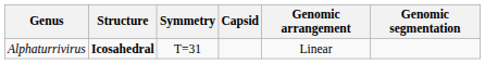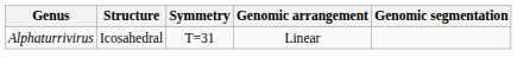 <table class="wikitable sortable" style="text-align:center">
 <tr>
 <th>Genus</th>
 <th>Structure</th>
 <th>Symmetry</th>
-<th>Capsid</th>
 <th>Genomic arrangement</th>
 <th>Genomic segmentation</th>
 </tr>
 <tr>
 <td><em>Alphaturrivirus</em></td>
-<td><strong>Icosahedral</strong></td>
+<td>Icosahedral</td>
 <td>T=31</td>
-<td></td>
 <td>Linear</td>
 <td></td>
 </tr>
 </table>
